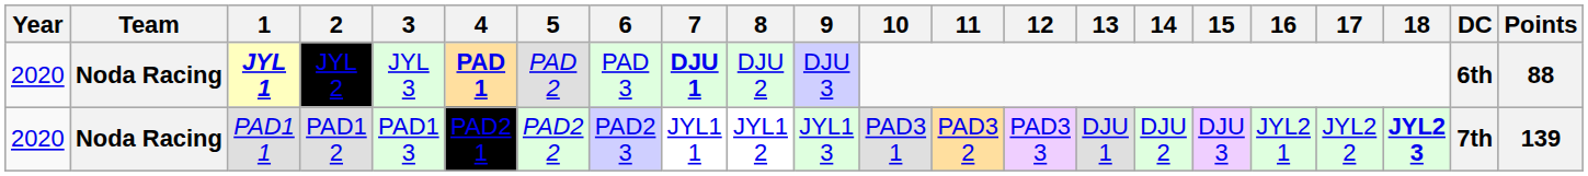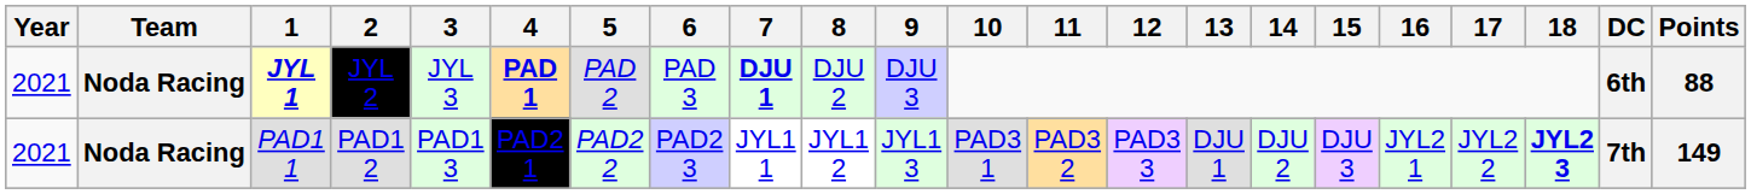 <table class="wikitable" style="text-align:center; font-size:85%">
 <tr>
 <th>Year</th>
 <th>Team</th>
 <th>1</th>
 <th>2</th>
 <th>3</th>
 <th>4</th>
 <th>5</th>
 <th>6</th>
 <th>7</th>
 <th>8</th>
 <th>9</th>
 <th>10</th>
 <th>11</th>
 <th>12</th>
 <th>13</th>
 <th>14</th>
 <th>15</th>
 <th>16</th>
 <th>17</th>
 <th>18</th>
 <th>DC</th>
 <th>Points</th>
 </tr>
 <tr>
-<td><a href='#'>2020</a></td>
+<td><a href='#'>2021</a></td>
 <th nowrap>Noda Racing</th>
 <td style="background:#FFFFBF;"><strong><em><a href='#'>JYL<br>1</a></em></strong><br></td>
 <td style="background:#000000;color:white"><a href='#'><span>JYL<br>2</span></a><br></td>
 <td style="background:#DFFFDF;"><a href='#'>JYL<br>3</a><br></td>
 <td style="background:#FFDF9F;"><strong><a href='#'>PAD<br>1</a></strong><br></td>
 <td style="background:#DFDFDF;"><em><a href='#'>PAD<br>2</a></em><br></td>
 <td style="background:#DFFFDF;"><a href='#'>PAD<br>3</a><br></td>
 <td style="background:#DFFFDF;"><strong><a href='#'>DJU<br>1</a></strong><br></td>
 <td style="background:#DFFFDF;"><a href='#'>DJU<br>2</a><br></td>
 <td style="background:#CFCFFF;"><a href='#'>DJU<br>3</a><br></td>
 <td colspan=9></td>
 <th>6th</th>
 <th>88</th>
 </tr>
 <tr>
-<td><a href='#'>2020</a></td>
+<td><a href='#'>2021</a></td>
 <th nowrap>Noda Racing</th>
 <td style="background:#DFDFDF;"><em><a href='#'>PAD1<br>1</a></em><br></td>
 <td style="background:#DFDFDF;"><a href='#'>PAD1<br>2</a><br></td>
 <td style="background:#DFFFDF;"><a href='#'>PAD1<br>3</a><br></td>
 <td style="background:#000000;color:white"><a href='#'><span>PAD2<br>1</span></a><br></td>
 <td style="background:#DFFFDF;"><em><a href='#'>PAD2<br>2</a></em><br></td>
 <td style="background:#CFCFFF;"><a href='#'>PAD2<br>3</a><br></td>
 <td style="background:#FFFFFF;"><a href='#'>JYL1<br>1</a><br></td>
 <td style="background:#FFFFFF;"><a href='#'>JYL1<br>2</a><br></td>
 <td style="background:#DFFFDF;"><a href='#'>JYL1<br>3</a><br></td>
 <td style="background:#DFDFDF;"><a href='#'>PAD3<br>1</a><br></td>
 <td style="background:#FFDF9F;"><a href='#'>PAD3<br>2</a><br></td>
 <td style="background:#EFCFFF;"><a href='#'>PAD3<br>3</a><br></td>
 <td style="background:#DFDFDF;"><a href='#'>DJU<br>1</a><br></td>
 <td style="background:#DFFFDF;"><a href='#'>DJU<br>2</a><br></td>
 <td style="background:#EFCFFF;"><a href='#'>DJU<br>3</a><br></td>
 <td style="background:#DFFFDF;"><a href='#'>JYL2<br>1</a><br></td>
 <td style="background:#DFFFDF;"><a href='#'>JYL2<br>2</a><br></td>
 <td style="background:#DFFFDF;"><strong><a href='#'>JYL2<br>3</a><br></strong></td>
 <th>7th</th>
-<th>139</th>
+<th>149</th>
 </tr>
 </table>
